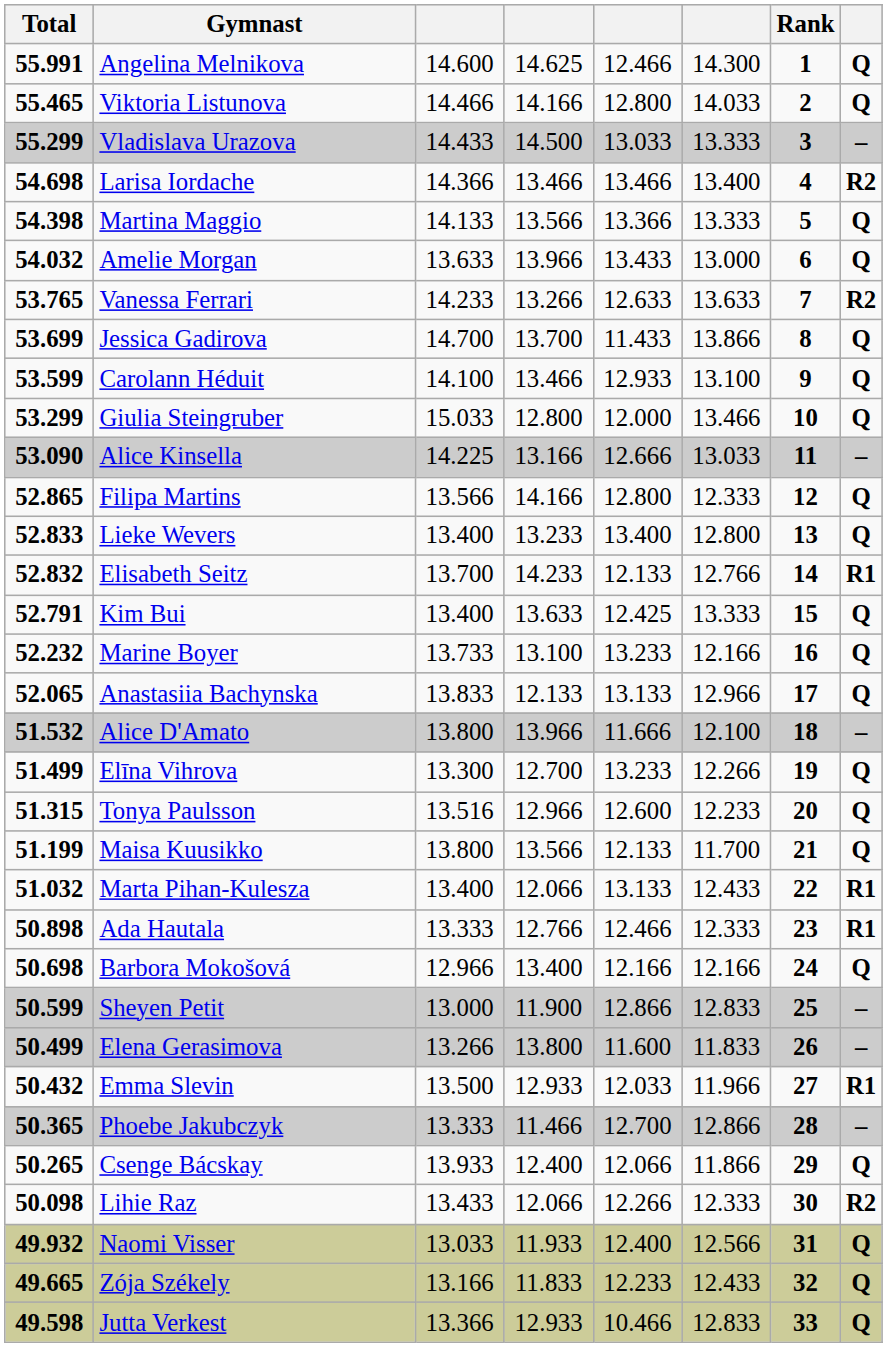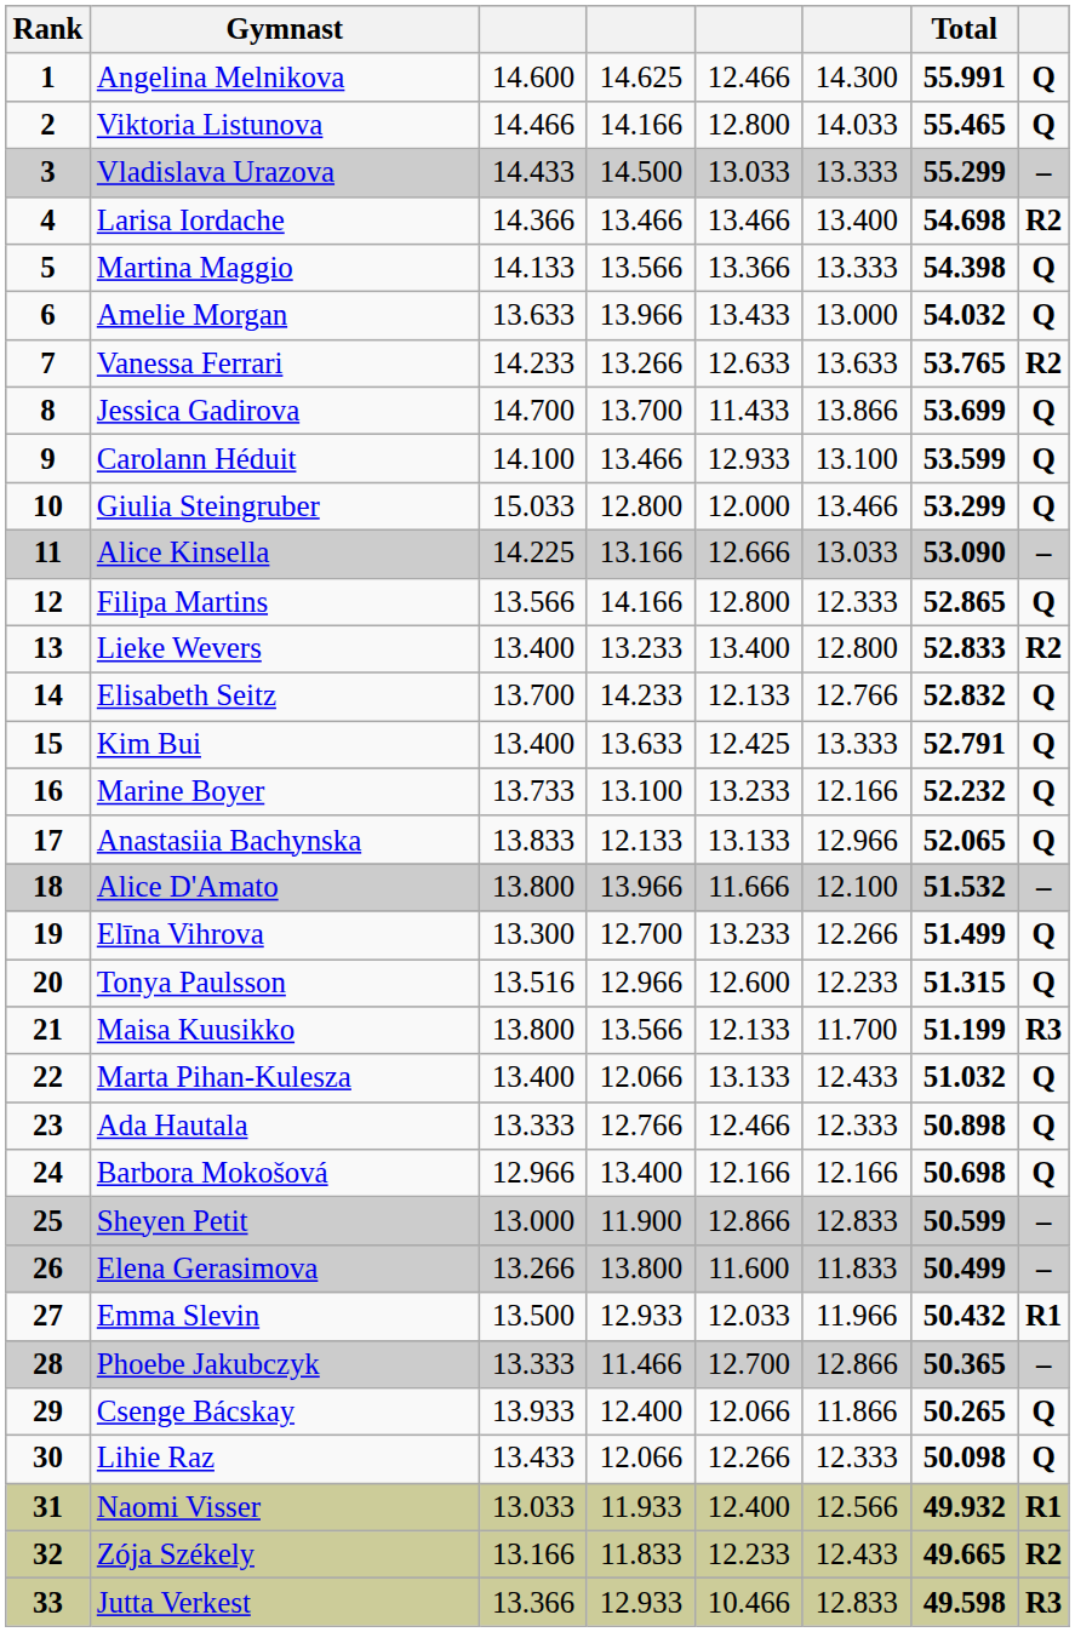 <table class="wikitable sortable" style="text-align:center; font-size:100%">
 <tr>
-<th scope="col" style="width:50px;">Total</th>
+<th scope="col" style="width:15px;">Rank</th>
 <th scope="col" style="width:200px;">Gymnast</th>
 <th scope="col" style="width:50px;"></th>
 <th scope="col" style="width:50px;"></th>
 <th scope="col" style="width:50px;"></th>
 <th scope="col" style="width:50px;"></th>
-<th scope="col" style="width:15px;">Rank</th>
+<th scope="col" style="width:50px;">Total</th>
 <th scope="col" style="width:15px;"></th>
 </tr>
 <tr>
-<td><strong>55.991</strong></td>
+<td scope="row" style="text-align:center;"><strong>1</strong></td>
 <td style="text-align:left;"> <a href='#'>Angelina Melnikova</a></td>
 <td>14.600</td>
 <td>14.625</td>
 <td>12.466</td>
 <td>14.300</td>
-<td scope="row" style="text-align:center;"><strong>1</strong></td>
+<td><strong>55.991</strong></td>
 <td><strong>Q</strong></td>
 </tr>
 <tr>
-<td><strong>55.465</strong></td>
+<td scope="row" style="text-align:center;"><strong>2</strong></td>
 <td style="text-align:left;"> <a href='#'>Viktoria Listunova</a></td>
 <td>14.466</td>
 <td>14.166</td>
 <td>12.800</td>
 <td>14.033</td>
-<td scope="row" style="text-align:center;"><strong>2</strong></td>
+<td><strong>55.465</strong></td>
 <td><strong>Q</strong></td>
 </tr>
 <tr style="background:#cccccc;">
-<td><strong>55.299</strong></td>
+<td scope="row" style="text-align:center;"><strong>3</strong></td>
 <td style="text-align:left;"> <a href='#'>Vladislava Urazova</a></td>
 <td>14.433</td>
 <td>14.500</td>
 <td>13.033</td>
 <td>13.333</td>
-<td scope="row" style="text-align:center;"><strong>3</strong></td>
+<td><strong>55.299</strong></td>
 <td><strong>–</strong></td>
 </tr>
 <tr>
-<td><strong>54.698</strong></td>
+<td scope="row" style="text-align:center;"><strong>4</strong></td>
 <td style="text-align:left;"> <a href='#'>Larisa Iordache</a></td>
 <td>14.366</td>
 <td>13.466</td>
 <td>13.466</td>
 <td>13.400</td>
-<td scope="row" style="text-align:center;"><strong>4</strong></td>
+<td><strong>54.698</strong></td>
 <td><strong>R2</strong></td>
 </tr>
 <tr>
-<td><strong>54.398</strong></td>
+<td scope="row" style="text-align:center;"><strong>5</strong></td>
 <td style="text-align:left;"> <a href='#'>Martina Maggio</a></td>
 <td>14.133</td>
 <td>13.566</td>
 <td>13.366</td>
 <td>13.333</td>
-<td scope="row" style="text-align:center;"><strong>5</strong></td>
+<td><strong>54.398</strong></td>
 <td><strong>Q</strong></td>
 </tr>
 <tr>
-<td><strong>54.032</strong></td>
+<td scope="row" style="text-align:center;"><strong>6</strong></td>
 <td style="text-align:left;"> <a href='#'>Amelie Morgan</a></td>
 <td>13.633</td>
 <td>13.966</td>
 <td>13.433</td>
 <td>13.000</td>
-<td scope="row" style="text-align:center;"><strong>6</strong></td>
+<td><strong>54.032</strong></td>
 <td><strong>Q</strong></td>
 </tr>
 <tr>
-<td><strong>53.765</strong></td>
+<td scope="row" style="text-align:center;"><strong>7</strong></td>
 <td style="text-align:left;"> <a href='#'>Vanessa Ferrari</a></td>
 <td>14.233</td>
 <td>13.266</td>
 <td>12.633</td>
 <td>13.633</td>
-<td scope="row" style="text-align:center;"><strong>7</strong></td>
+<td><strong>53.765</strong></td>
 <td><strong>R2</strong></td>
 </tr>
 <tr>
-<td><strong>53.699</strong></td>
+<td scope="row" style="text-align:center;"><strong>8</strong></td>
 <td style="text-align:left;"> <a href='#'>Jessica Gadirova</a></td>
 <td>14.700</td>
 <td>13.700</td>
 <td>11.433</td>
 <td>13.866</td>
-<td scope="row" style="text-align:center;"><strong>8</strong></td>
+<td><strong>53.699</strong></td>
 <td><strong>Q</strong></td>
 </tr>
 <tr>
-<td><strong>53.599</strong></td>
+<td scope="row" style="text-align:center;"><strong>9</strong></td>
 <td style="text-align:left;"> <a href='#'>Carolann Héduit</a></td>
 <td>14.100</td>
 <td>13.466</td>
 <td>12.933</td>
 <td>13.100</td>
-<td scope="row" style="text-align:center;"><strong>9</strong></td>
+<td><strong>53.599</strong></td>
 <td><strong>Q</strong></td>
 </tr>
 <tr>
-<td><strong>53.299</strong></td>
+<td scope="row" style="text-align:center;"><strong>10</strong></td>
 <td style="text-align:left;"> <a href='#'>Giulia Steingruber</a></td>
 <td>15.033</td>
 <td>12.800</td>
 <td>12.000</td>
 <td>13.466</td>
-<td scope="row" style="text-align:center;"><strong>10</strong></td>
+<td><strong>53.299</strong></td>
 <td><strong>Q</strong></td>
 </tr>
 <tr style="background:#cccccc;">
-<td><strong>53.090</strong></td>
+<td scope="row" style="text-align:center;"><strong>11</strong></td>
 <td style="text-align:left;"> <a href='#'>Alice Kinsella</a></td>
 <td>14.225</td>
 <td>13.166</td>
 <td>12.666</td>
 <td>13.033</td>
-<td scope="row" style="text-align:center;"><strong>11</strong></td>
+<td><strong>53.090</strong></td>
 <td><strong>–</strong></td>
 </tr>
 <tr>
-<td><strong>52.865</strong></td>
+<td scope="row" style="text-align:center;"><strong>12</strong></td>
 <td style="text-align:left;"> <a href='#'>Filipa Martins</a></td>
 <td>13.566</td>
 <td>14.166</td>
 <td>12.800</td>
 <td>12.333</td>
-<td scope="row" style="text-align:center;"><strong>12</strong></td>
+<td><strong>52.865</strong></td>
 <td><strong>Q</strong></td>
 </tr>
 <tr>
-<td><strong>52.833</strong></td>
+<td scope="row" style="text-align:center;"><strong>13</strong></td>
 <td style="text-align:left;"> <a href='#'>Lieke Wevers</a></td>
 <td>13.400</td>
 <td>13.233</td>
 <td>13.400</td>
 <td>12.800</td>
-<td scope="row" style="text-align:center;"><strong>13</strong></td>
-<td><strong>Q</strong></td>
+<td><strong>52.833</strong></td>
+<td><strong>R2</strong></td>
 </tr>
 <tr>
-<td><strong>52.832</strong></td>
+<td scope="row" style="text-align:center;"><strong>14</strong></td>
 <td style="text-align:left;"> <a href='#'>Elisabeth Seitz</a></td>
 <td>13.700</td>
 <td>14.233</td>
 <td>12.133</td>
 <td>12.766</td>
-<td scope="row" style="text-align:center;"><strong>14</strong></td>
-<td><strong>R1</strong></td>
+<td><strong>52.832</strong></td>
+<td><strong>Q</strong></td>
 </tr>
 <tr>
-<td><strong>52.791</strong></td>
+<td scope="row" style="text-align:center;"><strong>15</strong></td>
 <td style="text-align:left;"> <a href='#'>Kim Bui</a></td>
 <td>13.400</td>
 <td>13.633</td>
 <td>12.425</td>
 <td>13.333</td>
-<td scope="row" style="text-align:center;"><strong>15</strong></td>
+<td><strong>52.791</strong></td>
 <td><strong>Q</strong></td>
 </tr>
 <tr>
-<td><strong>52.232</strong></td>
+<td scope="row" style="text-align:center;"><strong>16</strong></td>
 <td style="text-align:left;"> <a href='#'>Marine Boyer</a></td>
 <td>13.733</td>
 <td>13.100</td>
 <td>13.233</td>
 <td>12.166</td>
-<td scope="row" style="text-align:center;"><strong>16</strong></td>
+<td><strong>52.232</strong></td>
 <td><strong>Q</strong></td>
 </tr>
 <tr>
-<td><strong>52.065</strong></td>
+<td scope="row" style="text-align:center;"><strong>17</strong></td>
 <td style="text-align:left;"> <a href='#'>Anastasiia Bachynska</a></td>
 <td>13.833</td>
 <td>12.133</td>
 <td>13.133</td>
 <td>12.966</td>
-<td scope="row" style="text-align:center;"><strong>17</strong></td>
+<td><strong>52.065</strong></td>
 <td><strong>Q</strong></td>
 </tr>
 <tr style="background:#cccccc;">
-<td><strong>51.532</strong></td>
+<td scope="row" style="text-align:center;"><strong>18</strong></td>
 <td style="text-align:left;"> <a href='#'>Alice D'Amato</a></td>
 <td>13.800</td>
 <td>13.966</td>
 <td>11.666</td>
 <td>12.100</td>
-<td scope="row" style="text-align:center;"><strong>18</strong></td>
+<td><strong>51.532</strong></td>
 <td><strong>–</strong></td>
 </tr>
 <tr>
-<td><strong>51.499</strong></td>
+<td scope="row" style="text-align:center;"><strong>19</strong></td>
 <td style="text-align:left;"> <a href='#'>Elīna Vihrova</a></td>
 <td>13.300</td>
 <td>12.700</td>
 <td>13.233</td>
 <td>12.266</td>
-<td scope="row" style="text-align:center;"><strong>19</strong></td>
+<td><strong>51.499</strong></td>
 <td><strong>Q</strong></td>
 </tr>
 <tr>
-<td><strong>51.315</strong></td>
+<td scope="row" style="text-align:center;"><strong>20</strong></td>
 <td style="text-align:left;"> <a href='#'>Tonya Paulsson</a></td>
 <td>13.516</td>
 <td>12.966</td>
 <td>12.600</td>
 <td>12.233</td>
-<td scope="row" style="text-align:center;"><strong>20</strong></td>
+<td><strong>51.315</strong></td>
 <td><strong>Q</strong></td>
 </tr>
 <tr>
-<td><strong>51.199</strong></td>
+<td scope="row" style="text-align:center;"><strong>21</strong></td>
 <td style="text-align:left;"> <a href='#'>Maisa Kuusikko</a></td>
 <td>13.800</td>
 <td>13.566</td>
 <td>12.133</td>
 <td>11.700</td>
-<td scope="row" style="text-align:center;"><strong>21</strong></td>
-<td><strong>Q</strong></td>
+<td><strong>51.199</strong></td>
+<td><strong>R3</strong></td>
 </tr>
 <tr>
-<td><strong>51.032</strong></td>
+<td scope="row" style="text-align:center;"><strong>22</strong></td>
 <td style="text-align:left;"> <a href='#'>Marta Pihan-Kulesza</a></td>
 <td>13.400</td>
 <td>12.066</td>
 <td>13.133</td>
 <td>12.433</td>
-<td scope="row" style="text-align:center;"><strong>22</strong></td>
-<td><strong>R1</strong></td>
+<td><strong>51.032</strong></td>
+<td><strong>Q</strong></td>
 </tr>
 <tr>
-<td><strong>50.898</strong></td>
+<td scope="row" style="text-align:center;"><strong>23</strong></td>
 <td style="text-align:left;"> <a href='#'>Ada Hautala</a></td>
 <td>13.333</td>
 <td>12.766</td>
 <td>12.466</td>
 <td>12.333</td>
-<td scope="row" style="text-align:center;"><strong>23</strong></td>
-<td><strong>R1</strong></td>
+<td><strong>50.898</strong></td>
+<td><strong>Q</strong></td>
 </tr>
 <tr>
-<td><strong>50.698</strong></td>
+<td scope="row" style="text-align:center;"><strong>24</strong></td>
 <td style="text-align:left;"> <a href='#'>Barbora Mokošová</a></td>
 <td>12.966</td>
 <td>13.400</td>
 <td>12.166</td>
 <td>12.166</td>
-<td scope="row" style="text-align:center;"><strong>24</strong></td>
+<td><strong>50.698</strong></td>
 <td><strong>Q</strong></td>
 </tr>
 <tr style="background:#cccccc;">
-<td><strong>50.599</strong></td>
+<td scope="row" style="text-align:center;"><strong>25</strong></td>
 <td style="text-align:left;"> <a href='#'>Sheyen Petit</a></td>
 <td>13.000</td>
 <td>11.900</td>
 <td>12.866</td>
 <td>12.833</td>
-<td scope="row" style="text-align:center;"><strong>25</strong></td>
+<td><strong>50.599</strong></td>
 <td><strong>–</strong></td>
 </tr>
 <tr style="background:#cccccc;">
-<td><strong>50.499</strong></td>
+<td scope="row" style="text-align:center;"><strong>26</strong></td>
 <td style="text-align:left;"> <a href='#'>Elena Gerasimova</a></td>
 <td>13.266</td>
 <td>13.800</td>
 <td>11.600</td>
 <td>11.833</td>
-<td scope="row" style="text-align:center;"><strong>26</strong></td>
+<td><strong>50.499</strong></td>
 <td><strong>–</strong></td>
 </tr>
 <tr>
-<td><strong>50.432</strong></td>
+<td scope="row" style="text-align:center;"><strong>27</strong></td>
 <td style="text-align:left;"> <a href='#'>Emma Slevin</a></td>
 <td>13.500</td>
 <td>12.933</td>
 <td>12.033</td>
 <td>11.966</td>
-<td scope="row" style="text-align:center;"><strong>27</strong></td>
+<td><strong>50.432</strong></td>
 <td><strong>R1</strong></td>
 </tr>
 <tr style="background:#cccccc;">
-<td><strong>50.365</strong></td>
+<td scope="row" style="text-align:center;"><strong>28</strong></td>
 <td style="text-align:left;"> <a href='#'>Phoebe Jakubczyk</a></td>
 <td>13.333</td>
 <td>11.466</td>
 <td>12.700</td>
 <td>12.866</td>
-<td scope="row" style="text-align:center;"><strong>28</strong></td>
+<td><strong>50.365</strong></td>
 <td><strong>–</strong></td>
 </tr>
 <tr>
-<td><strong>50.265</strong></td>
+<td scope="row" style="text-align:center;"><strong>29</strong></td>
 <td style="text-align:left;"> <a href='#'>Csenge Bácskay</a></td>
 <td>13.933</td>
 <td>12.400</td>
 <td>12.066</td>
 <td>11.866</td>
-<td scope="row" style="text-align:center;"><strong>29</strong></td>
+<td><strong>50.265</strong></td>
 <td><strong>Q</strong></td>
 </tr>
 <tr>
-<td><strong>50.098</strong></td>
+<td scope="row" style="text-align:center;"><strong>30</strong></td>
 <td style="text-align:left;"> <a href='#'>Lihie Raz</a></td>
 <td>13.433</td>
 <td>12.066</td>
 <td>12.266</td>
 <td>12.333</td>
-<td scope="row" style="text-align:center;"><strong>30</strong></td>
-<td><strong>R2</strong></td>
+<td><strong>50.098</strong></td>
+<td><strong>Q</strong></td>
 </tr>
 <tr style="background:#cccc99;">
-<td><strong>49.932</strong></td>
+<td scope="row" style="text-align:center;"><strong>31</strong></td>
 <td style="text-align:left;"> <a href='#'>Naomi Visser</a></td>
 <td>13.033</td>
 <td>11.933</td>
 <td>12.400</td>
 <td>12.566</td>
-<td scope="row" style="text-align:center;"><strong>31</strong></td>
-<td><strong>Q</strong></td>
+<td><strong>49.932</strong></td>
+<td><strong>R1</strong></td>
 </tr>
 <tr style="background:#cccc99;">
-<td><strong>49.665</strong></td>
+<td scope="row" style="text-align:center;"><strong>32</strong></td>
 <td style="text-align:left;"> <a href='#'>Zója Székely</a></td>
 <td>13.166</td>
 <td>11.833</td>
 <td>12.233</td>
 <td>12.433</td>
-<td scope="row" style="text-align:center;"><strong>32</strong></td>
-<td><strong>Q</strong></td>
+<td><strong>49.665</strong></td>
+<td><strong>R2</strong></td>
 </tr>
 <tr style="background:#cccc99;">
-<td><strong>49.598</strong></td>
+<td scope="row" style="text-align:center;"><strong>33</strong></td>
 <td style="text-align:left;"> <a href='#'>Jutta Verkest</a></td>
 <td>13.366</td>
 <td>12.933</td>
 <td>10.466</td>
 <td>12.833</td>
-<td scope="row" style="text-align:center;"><strong>33</strong></td>
-<td><strong>Q</strong></td>
+<td><strong>49.598</strong></td>
+<td><strong>R3</strong></td>
 </tr>
 </table>
